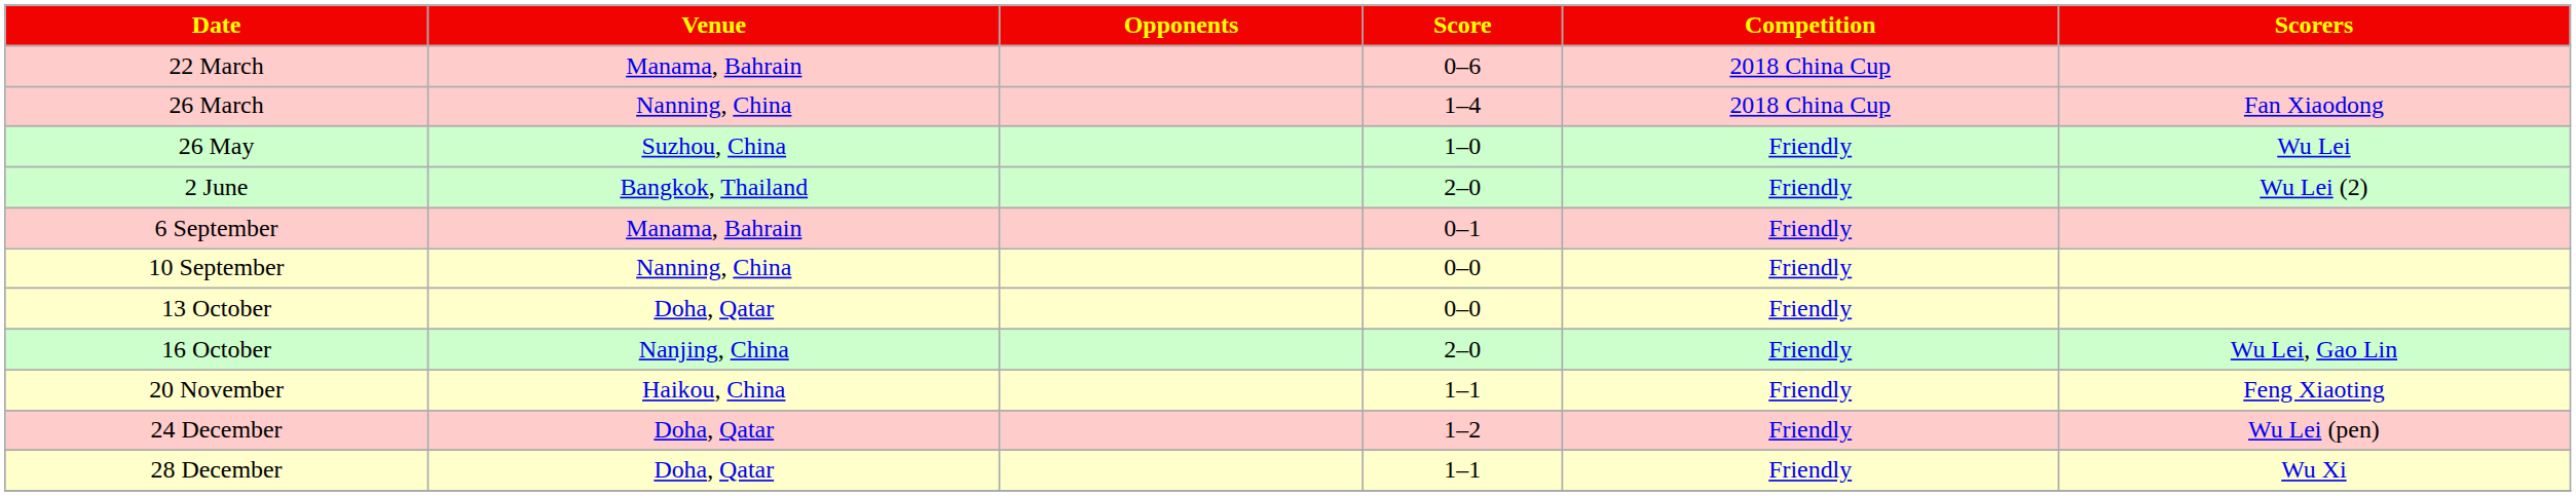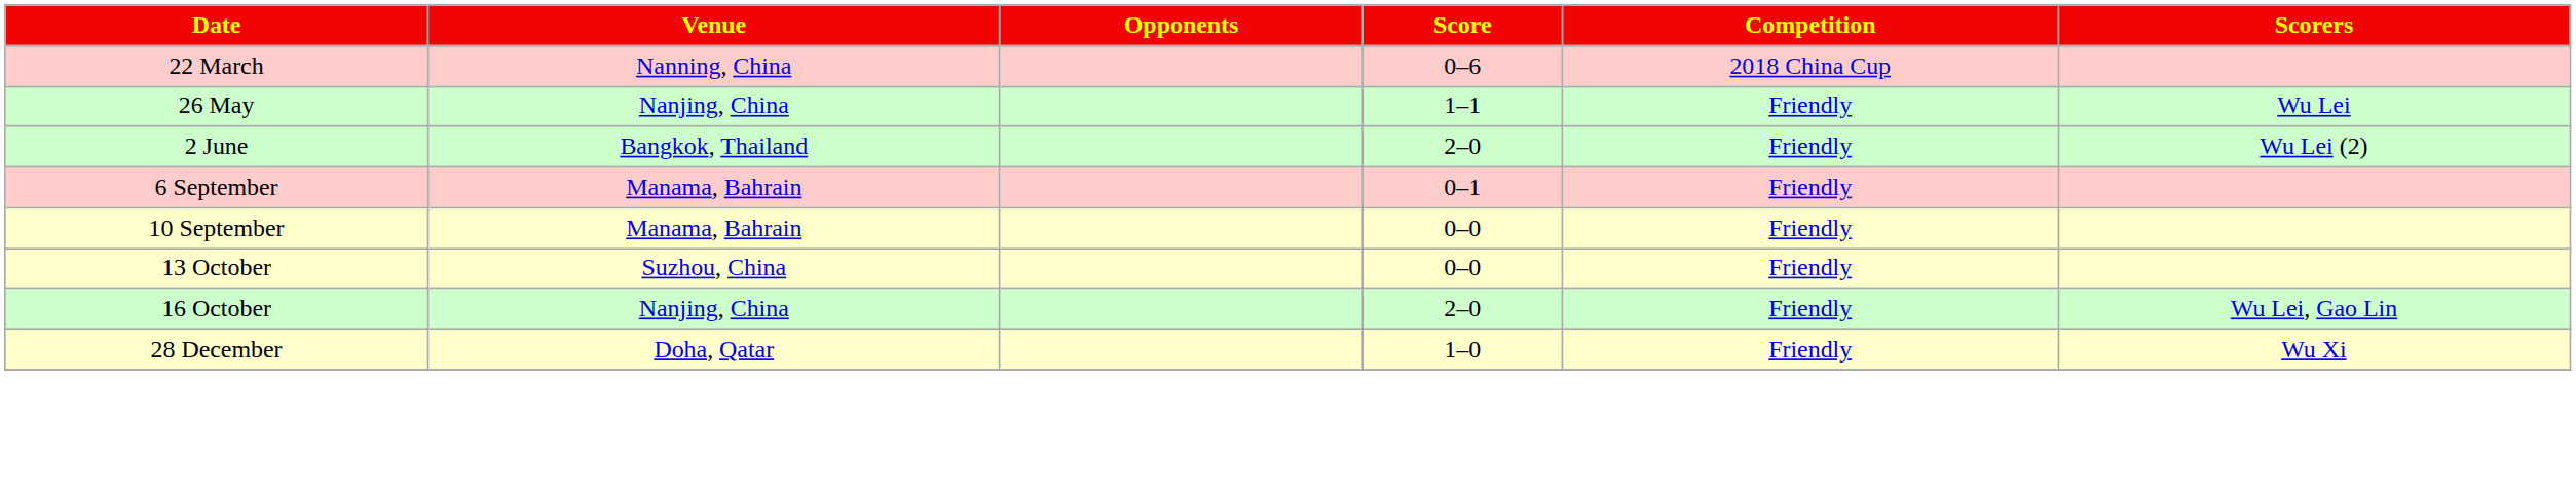 <table width=95% class="wikitable" style="text-align: center; font-size: 90%">
 <tr bgcolor=#F00300 style="color:yellow">
 <td><strong>Date</strong></td>
 <td><strong>Venue</strong></td>
 <td><strong>Opponents</strong></td>
 <td><strong>Score</strong></td>
 <td><strong>Competition</strong></td>
 <td><strong>Scorers</strong></td>
 </tr>
 <tr bgcolor=#FFCCCC>
 <td>22 March</td>
-<td><a href='#'>Manama</a>, <a href='#'>Bahrain</a></td>
+<td><a href='#'>Nanning</a>, <a href='#'>China</a></td>
 <td></td>
 <td>0–6</td>
 <td><a href='#'>2018 China Cup</a></td>
 <td></td>
 </tr>
-<tr bgcolor=#FFCCCC>
-<td>26 March</td>
-<td><a href='#'>Nanning</a>, <a href='#'>China</a></td>
-<td></td>
-<td>1–4</td>
-<td><a href='#'>2018 China Cup</a></td>
-<td><a href='#'>Fan Xiaodong</a></td>
-</tr>
 <tr bgcolor=#CCFFCC>
 <td>26 May</td>
-<td><a href='#'>Suzhou</a>, <a href='#'>China</a></td>
+<td><a href='#'>Nanjing</a>, <a href='#'>China</a></td>
 <td></td>
-<td>1–0</td>
+<td>1–1</td>
 <td><a href='#'>Friendly</a></td>
 <td><a href='#'>Wu Lei</a></td>
 </tr>
 <tr bgcolor=#CCFFCC>
 <td>2 June</td>
 <td><a href='#'>Bangkok</a>, <a href='#'>Thailand</a></td>
 <td></td>
 <td>2–0</td>
 <td><a href='#'>Friendly</a></td>
 <td><a href='#'>Wu Lei</a> (2)</td>
 </tr>
 <tr bgcolor=#FFCCCC>
 <td>6 September</td>
 <td><a href='#'>Manama</a>, <a href='#'>Bahrain</a></td>
 <td></td>
 <td>0–1</td>
 <td><a href='#'>Friendly</a></td>
 <td></td>
 </tr>
 <tr bgcolor=#FFFFCC>
 <td>10 September</td>
-<td><a href='#'>Nanning</a>, <a href='#'>China</a></td>
+<td><a href='#'>Manama</a>, <a href='#'>Bahrain</a></td>
 <td></td>
 <td>0–0</td>
 <td><a href='#'>Friendly</a></td>
 <td></td>
 </tr>
 <tr bgcolor=#FFFFCC>
 <td>13 October</td>
-<td><a href='#'>Doha</a>, <a href='#'>Qatar</a></td>
+<td><a href='#'>Suzhou</a>, <a href='#'>China</a></td>
 <td></td>
 <td>0–0</td>
 <td><a href='#'>Friendly</a></td>
 <td></td>
 </tr>
 <tr bgcolor=#CCFFCC>
 <td>16 October</td>
 <td><a href='#'>Nanjing</a>, <a href='#'>China</a></td>
 <td></td>
 <td>2–0</td>
 <td><a href='#'>Friendly</a></td>
 <td><a href='#'>Wu Lei</a>, <a href='#'>Gao Lin</a></td>
 </tr>
 <tr bgcolor=#FFFFCC>
-<td>20 November</td>
-<td><a href='#'>Haikou</a>, <a href='#'>China</a></td>
-<td></td>
-<td>1–1</td>
-<td><a href='#'>Friendly</a></td>
-<td><a href='#'>Feng Xiaoting</a></td>
-</tr>
-<tr bgcolor=#FFCCCC>
-<td>24 December</td>
-<td><a href='#'>Doha</a>, <a href='#'>Qatar</a></td>
-<td></td>
-<td>1–2</td>
-<td><a href='#'>Friendly</a></td>
-<td><a href='#'>Wu Lei</a> (pen)</td>
-</tr>
-<tr bgcolor=#FFFFCC>
 <td>28 December</td>
 <td><a href='#'>Doha</a>, <a href='#'>Qatar</a></td>
 <td></td>
-<td>1–1</td>
+<td>1–0</td>
 <td><a href='#'>Friendly</a></td>
 <td><a href='#'>Wu Xi</a></td>
 </tr>
 <tr>
 </tr>
 </table>
